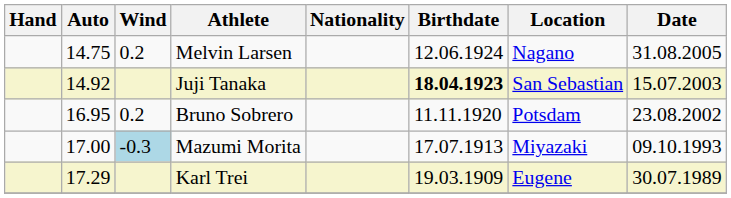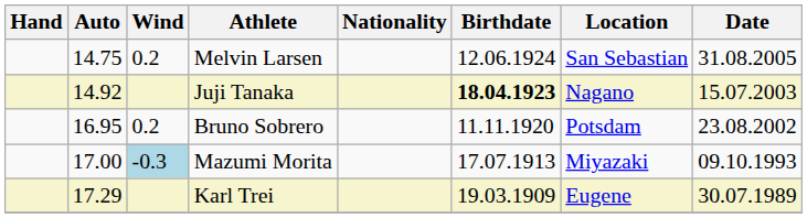 <table class="wikitable">
 <tr>
 <th>Hand</th>
 <th>Auto</th>
 <th>Wind</th>
 <th>Athlete</th>
 <th>Nationality</th>
 <th>Birthdate</th>
 <th>Location</th>
 <th>Date</th>
 </tr>
 <tr>
 <td></td>
 <td>14.75</td>
 <td>0.2</td>
 <td>Melvin Larsen</td>
 <td></td>
 <td>12.06.1924</td>
-<td><a href='#'>Nagano</a></td>
+<td><a href='#'>San Sebastian</a></td>
 <td>31.08.2005</td>
 </tr>
 <tr bgcolor=#f6F5CE>
 <td></td>
 <td>14.92</td>
 <td></td>
 <td>Juji Tanaka</td>
 <td></td>
 <td><strong>18.04.1923</strong></td>
-<td><a href='#'>San Sebastian</a></td>
+<td><a href='#'>Nagano</a></td>
 <td>15.07.2003</td>
 </tr>
 <tr>
 <td></td>
 <td>16.95</td>
 <td>0.2</td>
 <td>Bruno Sobrero</td>
 <td></td>
 <td>11.11.1920</td>
 <td><a href='#'>Potsdam</a></td>
 <td>23.08.2002</td>
 </tr>
 <tr>
 <td></td>
 <td>17.00</td>
 <td style="background: lightblue;">-0.3</td>
 <td>Mazumi Morita</td>
 <td></td>
 <td>17.07.1913</td>
 <td><a href='#'>Miyazaki</a></td>
 <td>09.10.1993</td>
 </tr>
 <tr bgcolor=#f6F5CE>
 <td></td>
 <td>17.29</td>
 <td></td>
 <td>Karl Trei</td>
 <td></td>
 <td>19.03.1909</td>
 <td><a href='#'>Eugene</a></td>
 <td>30.07.1989</td>
 </tr>
 <tr>
 </tr>
 </table>
